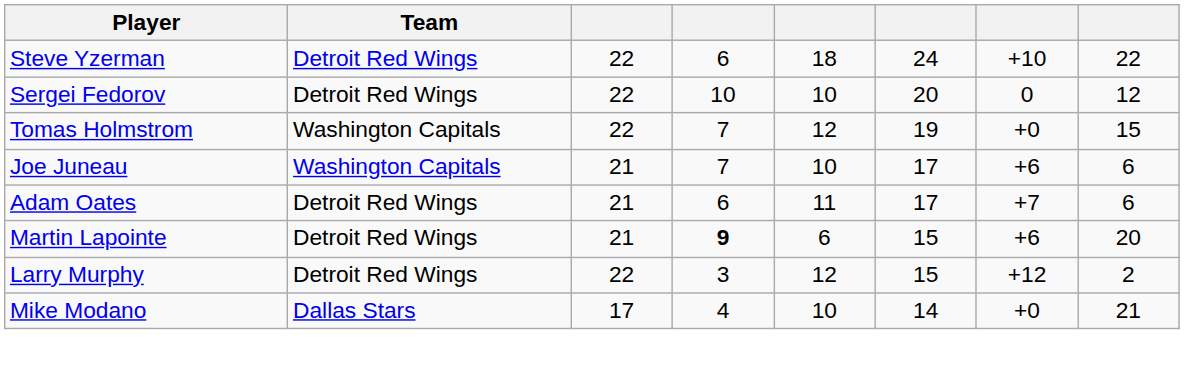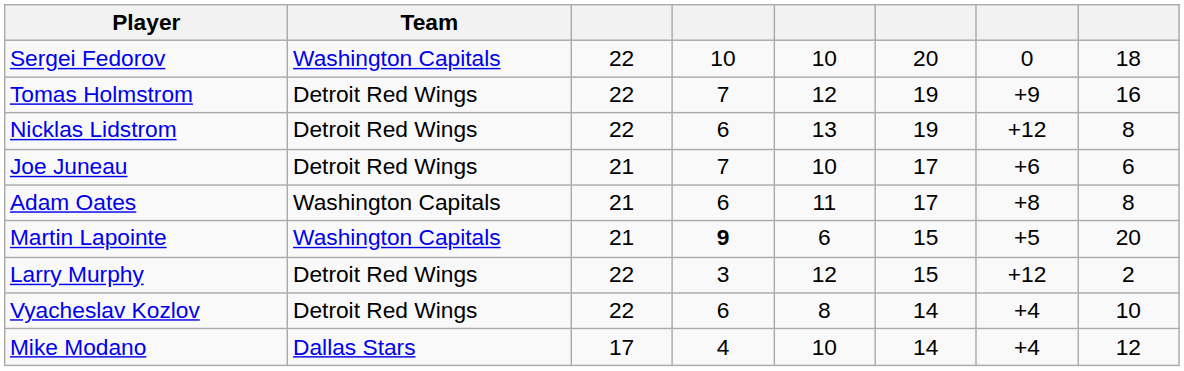 <table style="padding:3px; border-spacing:0; text-align:center;" class="wikitable sortable">
 <tr>
 <th style="width:12em">Player</th>
 <th style="width:12em">Team</th>
 <th style="width:4em"></th>
 <th style="width:4em"></th>
 <th style="width:4em"></th>
 <th style="width:4em"></th>
 <th data-sort-type="number" style="width:4em"></th>
 <th style="width:4em"></th>
 </tr>
 <tr align=center>
-<td align=left><a href='#'>Steve Yzerman</a></td>
-<td align=left><a href='#'>Detroit Red Wings</a></td>
-<td>22</td>
-<td>6</td>
-<td>18</td>
-<td>24</td>
-<td>+10</td>
-<td>22</td>
-</tr>
-<tr align=center>
 <td align=left><a href='#'>Sergei Fedorov</a></td>
-<td align=left>Detroit Red Wings</td>
+<td align=left><a href='#'>Washington Capitals</a></td>
 <td>22</td>
 <td>10</td>
 <td>10</td>
 <td>20</td>
 <td>0</td>
-<td>12</td>
+<td>18</td>
 </tr>
 <tr align=center>
 <td align=left><a href='#'>Tomas Holmstrom</a></td>
-<td align=left>Washington Capitals</td>
+<td align=left>Detroit Red Wings</td>
 <td>22</td>
 <td>7</td>
 <td>12</td>
 <td>19</td>
-<td>+0</td>
-<td>15</td>
+<td>+9</td>
+<td>16</td>
+</tr>
+<tr align=center>
+<td align=left><a href='#'>Nicklas Lidstrom</a></td>
+<td align=left>Detroit Red Wings</td>
+<td>22</td>
+<td>6</td>
+<td>13</td>
+<td>19</td>
+<td>+12</td>
+<td>8</td>
 </tr>
 <tr align=center>
 <td align=left><a href='#'>Joe Juneau</a></td>
-<td align=left><a href='#'>Washington Capitals</a></td>
+<td align=left>Detroit Red Wings</td>
 <td>21</td>
 <td>7</td>
 <td>10</td>
 <td>17</td>
 <td>+6</td>
 <td>6</td>
 </tr>
 <tr align=center>
 <td align=left><a href='#'>Adam Oates</a></td>
-<td align=left>Detroit Red Wings</td>
+<td align=left>Washington Capitals</td>
 <td>21</td>
 <td>6</td>
 <td>11</td>
 <td>17</td>
-<td>+7</td>
-<td>6</td>
+<td>+8</td>
+<td>8</td>
 </tr>
 <tr align=center>
 <td align=left><a href='#'>Martin Lapointe</a></td>
-<td align=left>Detroit Red Wings</td>
+<td align=left><a href='#'>Washington Capitals</a></td>
 <td>21</td>
 <td><strong>9</strong></td>
 <td>6</td>
 <td>15</td>
-<td>+6</td>
+<td>+5</td>
 <td>20</td>
 </tr>
 <tr align=center>
 <td align=left><a href='#'>Larry Murphy</a></td>
 <td align=left>Detroit Red Wings</td>
 <td>22</td>
 <td>3</td>
 <td>12</td>
 <td>15</td>
 <td>+12</td>
 <td>2</td>
 </tr>
 <tr align=center>
+<td align=left><a href='#'>Vyacheslav Kozlov</a></td>
+<td align=left>Detroit Red Wings</td>
+<td>22</td>
+<td>6</td>
+<td>8</td>
+<td>14</td>
+<td>+4</td>
+<td>10</td>
+</tr>
+<tr align=center>
 <td align=left><a href='#'>Mike Modano</a></td>
 <td align=left><a href='#'>Dallas Stars</a></td>
 <td>17</td>
 <td>4</td>
 <td>10</td>
 <td>14</td>
-<td>+0</td>
-<td>21</td>
+<td>+4</td>
+<td>12</td>
 </tr>
 </table>
